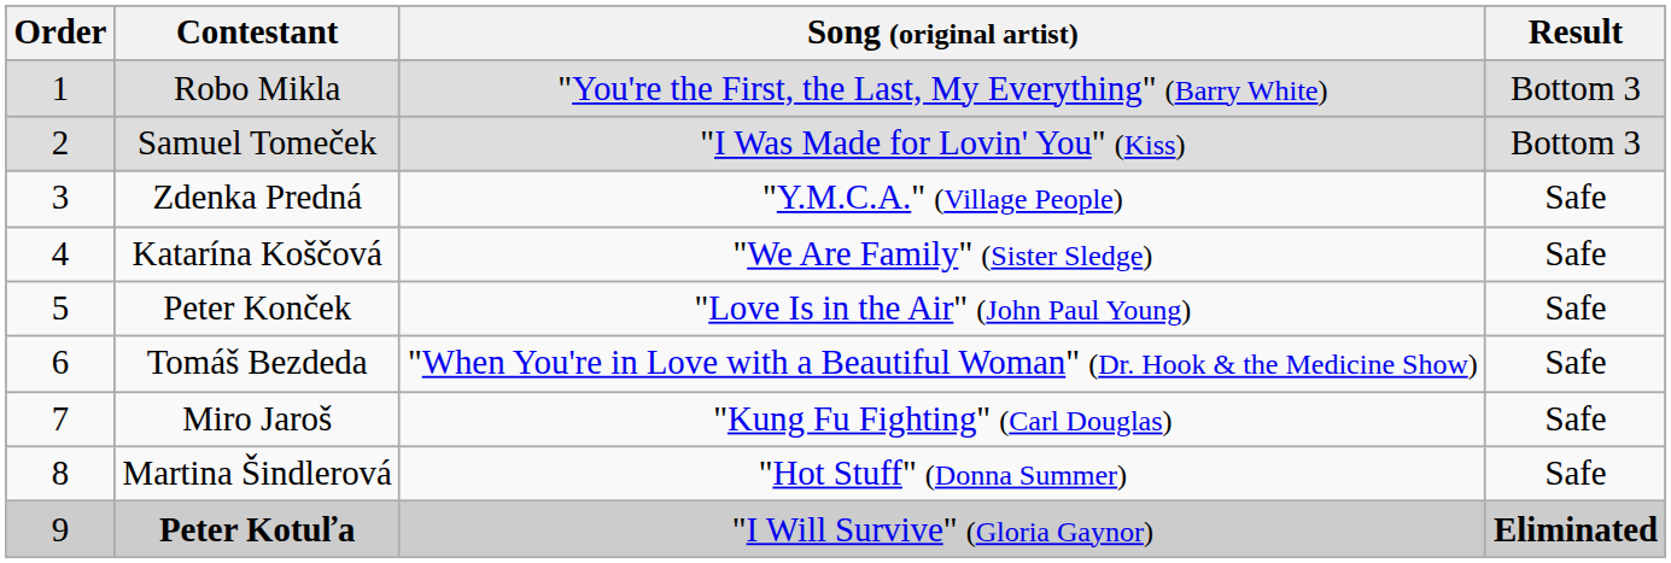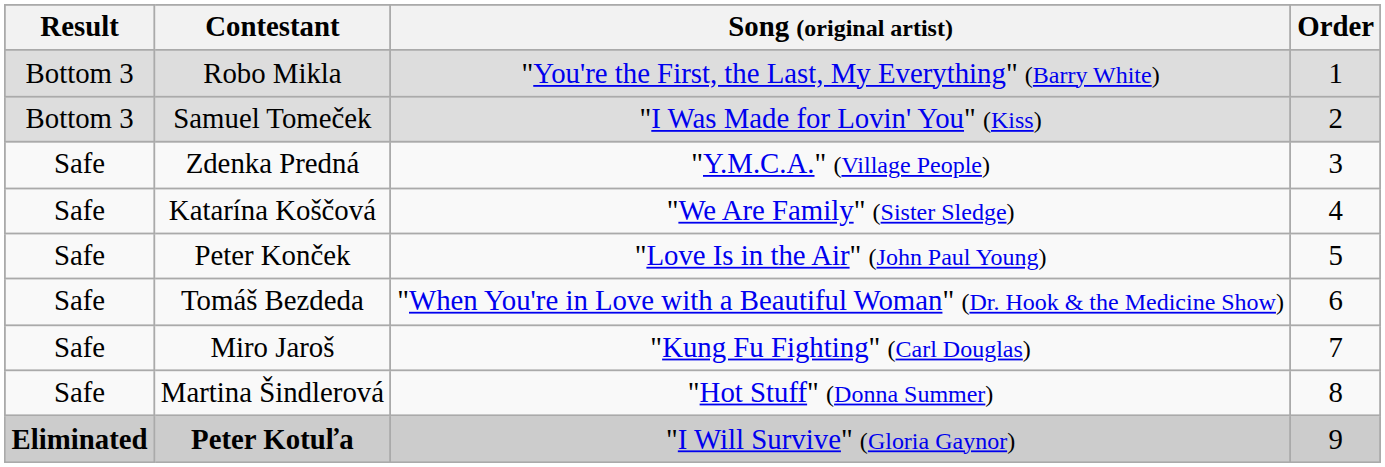 <table class="wikitable plainrowheaders" style="text-align:center;">
 <tr>
-<th scope="col">Order</th>
+<th scope="col">Result</th>
 <th scope="col">Contestant</th>
 <th scope="col">Song <small>(original artist)</small></th>
-<th scope="col">Result</th>
+<th scope="col">Order</th>
 </tr>
 <tr bgcolor="#DDDDDD">
-<td>1</td>
+<td>Bottom 3</td>
 <td>Robo Mikla</td>
 <td>"<a href='#'>You're the First, the Last, My Everything</a>" <small>(<a href='#'>Barry White</a>)</small></td>
-<td>Bottom 3</td>
+<td>1</td>
 </tr>
 <tr bgcolor="#DDDDDD">
-<td>2</td>
+<td>Bottom 3</td>
 <td>Samuel Tomeček</td>
 <td>"<a href='#'>I Was Made for Lovin' You</a>" <small>(<a href='#'>Kiss</a>)</small></td>
-<td>Bottom 3</td>
+<td>2</td>
 </tr>
 <tr>
-<td>3</td>
+<td>Safe</td>
 <td>Zdenka Predná</td>
 <td>"<a href='#'>Y.M.C.A.</a>" <small>(<a href='#'>Village People</a>)</small></td>
-<td>Safe</td>
+<td>3</td>
 </tr>
 <tr>
-<td>4</td>
+<td>Safe</td>
 <td>Katarína Koščová</td>
 <td>"<a href='#'>We Are Family</a>" <small>(<a href='#'>Sister Sledge</a>)</small></td>
-<td>Safe</td>
+<td>4</td>
 </tr>
 <tr>
-<td>5</td>
+<td>Safe</td>
 <td>Peter Konček</td>
 <td>"<a href='#'>Love Is in the Air</a>" <small>(<a href='#'>John Paul Young</a>)</small></td>
-<td>Safe</td>
+<td>5</td>
 </tr>
 <tr>
-<td>6</td>
+<td>Safe</td>
 <td>Tomáš Bezdeda</td>
 <td>"<a href='#'>When You're in Love with a Beautiful Woman</a>" <small>(<a href='#'>Dr. Hook & the Medicine Show</a>)</small></td>
-<td>Safe</td>
+<td>6</td>
 </tr>
 <tr>
-<td>7</td>
+<td>Safe</td>
 <td>Miro Jaroš</td>
 <td>"<a href='#'>Kung Fu Fighting</a>" <small>(<a href='#'>Carl Douglas</a>)</small></td>
-<td>Safe</td>
+<td>7</td>
 </tr>
 <tr>
-<td>8</td>
+<td>Safe</td>
 <td>Martina Šindlerová</td>
 <td>"<a href='#'>Hot Stuff</a>" <small>(<a href='#'>Donna Summer</a>)</small></td>
-<td>Safe</td>
+<td>8</td>
 </tr>
 <tr style="background:#ccc;">
-<td>9</td>
+<td><strong>Eliminated</strong></td>
 <td><strong>Peter Kotuľa</strong></td>
 <td>"<a href='#'>I Will Survive</a>" <small>(<a href='#'>Gloria Gaynor</a>)</small></td>
-<td><strong>Eliminated</strong></td>
+<td>9</td>
 </tr>
 </table>
